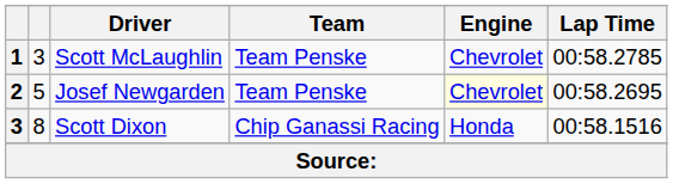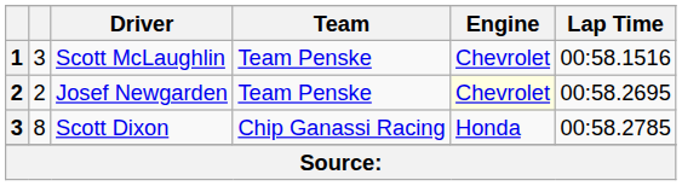 <table class="wikitable" style="font-size:95%;">
 <tr>
 </tr>
 <tr>
 <th></th>
 <th></th>
 <th>Driver</th>
 <th>Team</th>
 <th>Engine</th>
 <th>Lap Time</th>
 </tr>
 <tr>
 <th>1</th>
 <td align="center">3</td>
 <td> <a href='#'>Scott McLaughlin</a> <strong></strong></td>
 <td><a href='#'>Team Penske</a></td>
 <td><a href='#'>Chevrolet</a></td>
-<td>00:58.2785</td>
+<td>00:58.1516</td>
 </tr>
 <tr>
 <th>2</th>
-<td align="center">5</td>
+<td align="center">2</td>
 <td> <a href='#'>Josef Newgarden</a></td>
 <td><a href='#'>Team Penske</a></td>
 <td style="background: lightyellow;"><a href='#'>Chevrolet</a></td>
 <td>00:58.2695</td>
 </tr>
 <tr>
 <th>3</th>
 <td align="center">8</td>
 <td> <a href='#'>Scott Dixon</a></td>
 <td><a href='#'>Chip Ganassi Racing</a></td>
 <td><a href='#'>Honda</a></td>
-<td>00:58.1516</td>
+<td>00:58.2785</td>
 </tr>
 <tr>
 </tr>
 <tr class="sortbottom">
 <th colspan="6">Source:</th>
 </tr>
 </table>
